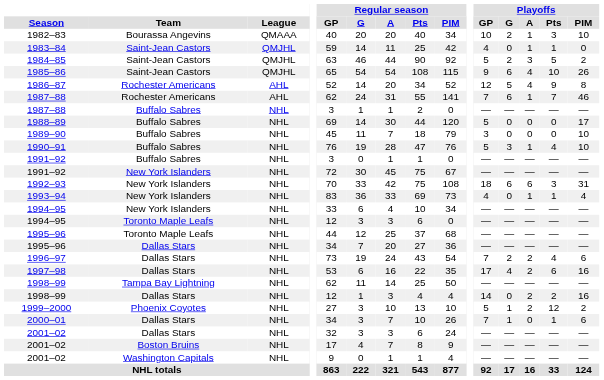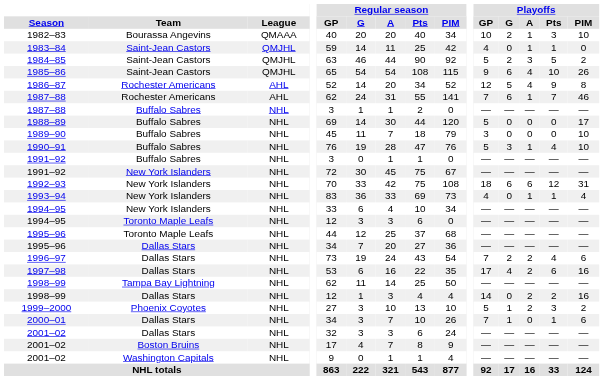 <table border="0" cellpadding="1" cellspacing="0" style="text-align:center; width:60em">
 <tr bgcolor="#e0e0e0">
 <th colspan="3" bgcolor="#ffffff"> </th>
 <th rowspan="99" bgcolor="#ffffff"> </th>
 <th colspan="5"><a href='#'>Regular season</a></th>
 <th rowspan="99" bgcolor="#ffffff"> </th>
 <th colspan="5"><a href='#'>Playoffs</a></th>
 </tr>
 <tr bgcolor="#e0e0e0">
 <th><a href='#'>Season</a></th>
 <th>Team</th>
 <th>League</th>
 <th>GP</th>
 <th><a href='#'>G</a></th>
 <th><a href='#'>A</a></th>
 <th><a href='#'>Pts</a></th>
 <th><a href='#'>PIM</a></th>
 <th>GP</th>
 <th>G</th>
 <th>A</th>
 <th>Pts</th>
 <th>PIM</th>
 </tr>
 <tr>
 <td>1982–83</td>
 <td>Bourassa Angevins</td>
 <td>QMAAA</td>
 <td>40</td>
 <td>20</td>
 <td>20</td>
 <td>40</td>
 <td>34</td>
 <td>10</td>
 <td>2</td>
 <td>1</td>
 <td>3</td>
 <td>10</td>
 </tr>
 <tr bgcolor="#f0f0f0">
 <td><a href='#'>1983–84</a></td>
 <td><a href='#'>Saint-Jean Castors</a></td>
 <td><a href='#'>QMJHL</a></td>
 <td>59</td>
 <td>14</td>
 <td>11</td>
 <td>25</td>
 <td>42</td>
 <td>4</td>
 <td>0</td>
 <td>1</td>
 <td>1</td>
 <td>0</td>
 </tr>
 <tr>
 <td><a href='#'>1984–85</a></td>
 <td>Saint-Jean Castors</td>
 <td>QMJHL</td>
 <td>63</td>
 <td>46</td>
 <td>44</td>
 <td>90</td>
 <td>92</td>
 <td>5</td>
 <td>2</td>
 <td>3</td>
 <td>5</td>
 <td>2</td>
 </tr>
 <tr bgcolor="#f0f0f0">
 <td><a href='#'>1985–86</a></td>
 <td>Saint-Jean Castors</td>
 <td>QMJHL</td>
 <td>65</td>
 <td>54</td>
 <td>54</td>
 <td>108</td>
 <td>115</td>
 <td>9</td>
 <td>6</td>
 <td>4</td>
 <td>10</td>
 <td>26</td>
 </tr>
 <tr>
 <td><a href='#'>1986–87</a></td>
 <td><a href='#'>Rochester Americans</a></td>
 <td><a href='#'>AHL</a></td>
 <td>52</td>
 <td>14</td>
 <td>20</td>
 <td>34</td>
 <td>52</td>
 <td>12</td>
 <td>5</td>
 <td>4</td>
 <td>9</td>
 <td>8</td>
 </tr>
 <tr bgcolor="#f0f0f0">
 <td><a href='#'>1987–88</a></td>
 <td>Rochester Americans</td>
 <td>AHL</td>
 <td>62</td>
 <td>24</td>
 <td>31</td>
 <td>55</td>
 <td>141</td>
 <td>7</td>
 <td>6</td>
 <td>1</td>
 <td>7</td>
 <td>46</td>
 </tr>
 <tr>
 <td><a href='#'>1987–88</a></td>
 <td><a href='#'>Buffalo Sabres</a></td>
 <td><a href='#'>NHL</a></td>
 <td>3</td>
 <td>1</td>
 <td>1</td>
 <td>2</td>
 <td>0</td>
 <td>—</td>
 <td>—</td>
 <td>—</td>
 <td>—</td>
 <td>—</td>
 </tr>
 <tr bgcolor="#f0f0f0">
 <td><a href='#'>1988–89</a></td>
 <td>Buffalo Sabres</td>
 <td>NHL</td>
 <td>69</td>
 <td>14</td>
 <td>30</td>
 <td>44</td>
 <td>120</td>
 <td>5</td>
 <td>0</td>
 <td>0</td>
 <td>0</td>
 <td>17</td>
 </tr>
 <tr>
 <td><a href='#'>1989–90</a></td>
 <td>Buffalo Sabres</td>
 <td>NHL</td>
 <td>45</td>
 <td>11</td>
 <td>7</td>
 <td>18</td>
 <td>79</td>
 <td>3</td>
 <td>0</td>
 <td>0</td>
 <td>0</td>
 <td>10</td>
 </tr>
 <tr bgcolor="#f0f0f0">
 <td><a href='#'>1990–91</a></td>
 <td>Buffalo Sabres</td>
 <td>NHL</td>
 <td>76</td>
 <td>19</td>
 <td>28</td>
 <td>47</td>
 <td>76</td>
 <td>5</td>
 <td>3</td>
 <td>1</td>
 <td>4</td>
 <td>10</td>
 </tr>
 <tr>
 <td><a href='#'>1991–92</a></td>
 <td>Buffalo Sabres</td>
 <td>NHL</td>
 <td>3</td>
 <td>0</td>
 <td>1</td>
 <td>1</td>
 <td>0</td>
 <td>—</td>
 <td>—</td>
 <td>—</td>
 <td>—</td>
 <td>—</td>
 </tr>
 <tr bgcolor="#f0f0f0">
 <td>1991–92</td>
 <td><a href='#'>New York Islanders</a></td>
 <td>NHL</td>
 <td>72</td>
 <td>30</td>
 <td>45</td>
 <td>75</td>
 <td>67</td>
 <td>—</td>
 <td>—</td>
 <td>—</td>
 <td>—</td>
 <td>—</td>
 </tr>
 <tr>
 <td><a href='#'>1992–93</a></td>
 <td>New York Islanders</td>
 <td>NHL</td>
 <td>70</td>
 <td>33</td>
 <td>42</td>
 <td>75</td>
 <td>108</td>
 <td>18</td>
 <td>6</td>
 <td>6</td>
-<td>3</td>
+<td>12</td>
 <td>31</td>
 </tr>
 <tr bgcolor="#f0f0f0">
 <td><a href='#'>1993–94</a></td>
 <td>New York Islanders</td>
 <td>NHL</td>
 <td>83</td>
 <td>36</td>
 <td>33</td>
 <td>69</td>
 <td>73</td>
 <td>4</td>
 <td>0</td>
 <td>1</td>
 <td>1</td>
 <td>4</td>
 </tr>
 <tr>
 <td><a href='#'>1994–95</a></td>
 <td>New York Islanders</td>
 <td>NHL</td>
 <td>33</td>
 <td>6</td>
 <td>4</td>
 <td>10</td>
 <td>34</td>
 <td>—</td>
 <td>—</td>
 <td>—</td>
 <td>—</td>
 <td>—</td>
 </tr>
 <tr bgcolor="#f0f0f0">
 <td>1994–95</td>
 <td><a href='#'>Toronto Maple Leafs</a></td>
 <td>NHL</td>
 <td>12</td>
 <td>3</td>
 <td>3</td>
 <td>6</td>
 <td>0</td>
 <td>—</td>
 <td>—</td>
 <td>—</td>
 <td>—</td>
 <td>—</td>
 </tr>
 <tr>
 <td><a href='#'>1995–96</a></td>
 <td>Toronto Maple Leafs</td>
 <td>NHL</td>
 <td>44</td>
 <td>12</td>
 <td>25</td>
 <td>37</td>
 <td>68</td>
 <td>—</td>
 <td>—</td>
 <td>—</td>
 <td>—</td>
 <td>—</td>
 </tr>
 <tr bgcolor="#f0f0f0">
 <td>1995–96</td>
 <td><a href='#'>Dallas Stars</a></td>
 <td>NHL</td>
 <td>34</td>
 <td>7</td>
 <td>20</td>
 <td>27</td>
 <td>36</td>
 <td>—</td>
 <td>—</td>
 <td>—</td>
 <td>—</td>
 <td>—</td>
 </tr>
 <tr>
 <td><a href='#'>1996–97</a></td>
 <td>Dallas Stars</td>
 <td>NHL</td>
 <td>73</td>
 <td>19</td>
 <td>24</td>
 <td>43</td>
 <td>54</td>
 <td>7</td>
 <td>2</td>
 <td>2</td>
 <td>4</td>
 <td>6</td>
 </tr>
 <tr bgcolor="#f0f0f0">
 <td><a href='#'>1997–98</a></td>
 <td>Dallas Stars</td>
 <td>NHL</td>
 <td>53</td>
 <td>6</td>
 <td>16</td>
 <td>22</td>
 <td>35</td>
 <td>17</td>
 <td>4</td>
 <td>2</td>
 <td>6</td>
 <td>16</td>
 </tr>
 <tr>
 <td><a href='#'>1998–99</a></td>
 <td><a href='#'>Tampa Bay Lightning</a></td>
 <td>NHL</td>
 <td>62</td>
 <td>11</td>
 <td>14</td>
 <td>25</td>
 <td>50</td>
 <td>—</td>
 <td>—</td>
 <td>—</td>
 <td>—</td>
 <td>—</td>
 </tr>
 <tr bgcolor="#f0f0f0">
 <td>1998–99</td>
 <td>Dallas Stars</td>
 <td>NHL</td>
 <td>12</td>
 <td>1</td>
 <td>3</td>
 <td>4</td>
 <td>4</td>
 <td>14</td>
 <td>0</td>
 <td>2</td>
 <td>2</td>
 <td>16</td>
 </tr>
 <tr>
 <td><a href='#'>1999–2000</a></td>
 <td><a href='#'>Phoenix Coyotes</a></td>
 <td>NHL</td>
 <td>27</td>
 <td>3</td>
 <td>10</td>
 <td>13</td>
 <td>10</td>
 <td>5</td>
 <td>1</td>
 <td>2</td>
-<td>12</td>
+<td>3</td>
 <td>2</td>
 </tr>
 <tr bgcolor="#f0f0f0">
 <td><a href='#'>2000–01</a></td>
 <td>Dallas Stars</td>
 <td>NHL</td>
 <td>34</td>
 <td>3</td>
 <td>7</td>
 <td>10</td>
 <td>26</td>
 <td>7</td>
 <td>1</td>
 <td>0</td>
 <td>1</td>
 <td>6</td>
 </tr>
 <tr>
 <td><a href='#'>2001–02</a></td>
 <td>Dallas Stars</td>
 <td>NHL</td>
 <td>32</td>
 <td>3</td>
 <td>3</td>
 <td>6</td>
 <td>24</td>
 <td>—</td>
 <td>—</td>
 <td>—</td>
 <td>—</td>
 <td>—</td>
 </tr>
 <tr bgcolor="#f0f0f0">
 <td>2001–02</td>
 <td><a href='#'>Boston Bruins</a></td>
 <td>NHL</td>
 <td>17</td>
 <td>4</td>
 <td>7</td>
 <td>8</td>
 <td>9</td>
 <td>—</td>
 <td>—</td>
 <td>—</td>
 <td>—</td>
 <td>—</td>
 </tr>
 <tr>
 <td>2001–02</td>
 <td><a href='#'>Washington Capitals</a></td>
 <td>NHL</td>
 <td>9</td>
 <td>0</td>
 <td>1</td>
 <td>1</td>
 <td>4</td>
 <td>—</td>
 <td>—</td>
 <td>—</td>
 <td>—</td>
 <td>—</td>
 </tr>
 <tr bgcolor="#e0e0e0">
 <th colspan="3">NHL totals</th>
 <th>863</th>
 <th>222</th>
 <th>321</th>
 <th>543</th>
 <th>877</th>
 <th>92</th>
 <th>17</th>
 <th>16</th>
 <th>33</th>
 <th>124</th>
 </tr>
 </table>
